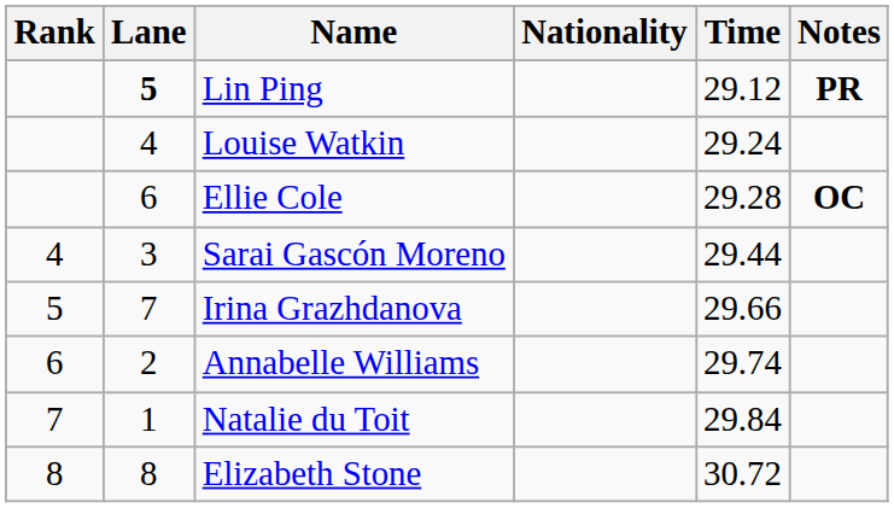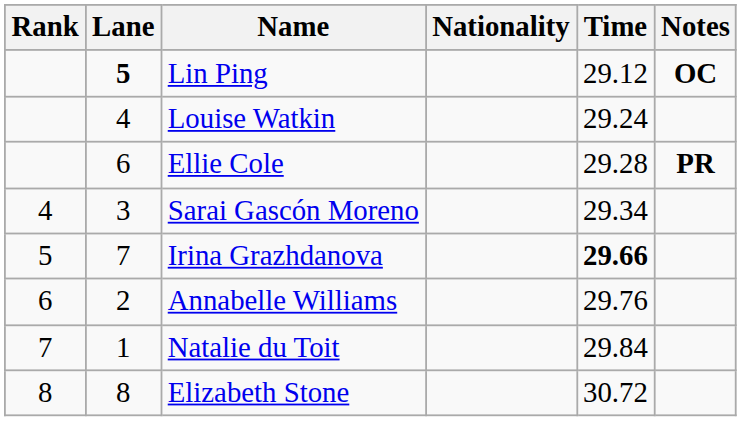 <table class="wikitable">
 <tr>
 <th>Rank</th>
 <th>Lane</th>
 <th>Name</th>
 <th>Nationality</th>
 <th>Time</th>
 <th>Notes</th>
 </tr>
 <tr>
 <td align=center></td>
 <td align=center><strong>5</strong></td>
 <td><a href='#'>Lin Ping</a></td>
 <td></td>
 <td align=center>29.12</td>
-<td align=center><strong>PR</strong></td>
+<td align=center><strong>OC</strong></td>
 </tr>
 <tr>
 <td align=center></td>
 <td align=center>4</td>
 <td><a href='#'>Louise Watkin</a></td>
 <td></td>
 <td align=center>29.24</td>
 <td align=center></td>
 </tr>
 <tr>
 <td align=center></td>
 <td align=center>6</td>
 <td><a href='#'>Ellie Cole</a></td>
 <td></td>
 <td align=center>29.28</td>
-<td align=center><strong>OC</strong></td>
+<td align=center><strong>PR</strong></td>
 </tr>
 <tr>
 <td align=center>4</td>
 <td align=center>3</td>
 <td><a href='#'>Sarai Gascón Moreno</a></td>
 <td></td>
-<td align=center>29.44</td>
+<td align=center>29.34</td>
 <td align=center></td>
 </tr>
 <tr>
 <td align=center>5</td>
 <td align=center>7</td>
 <td><a href='#'>Irina Grazhdanova</a></td>
 <td></td>
-<td align=center>29.66</td>
+<td align=center><strong>29.66</strong></td>
 <td align=center></td>
 </tr>
 <tr>
 <td align=center>6</td>
 <td align=center>2</td>
 <td><a href='#'>Annabelle Williams</a></td>
 <td></td>
-<td align=center>29.74</td>
+<td align=center>29.76</td>
 <td align=center></td>
 </tr>
 <tr>
 <td align=center>7</td>
 <td align=center>1</td>
 <td><a href='#'>Natalie du Toit</a></td>
 <td></td>
 <td align=center>29.84</td>
 <td align=center></td>
 </tr>
 <tr>
 <td align=center>8</td>
 <td align=center>8</td>
 <td><a href='#'>Elizabeth Stone</a></td>
 <td></td>
 <td align=center>30.72</td>
 <td align=center></td>
 </tr>
 </table>
